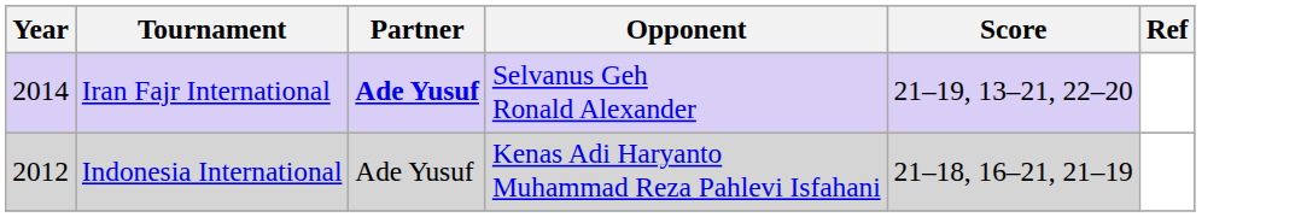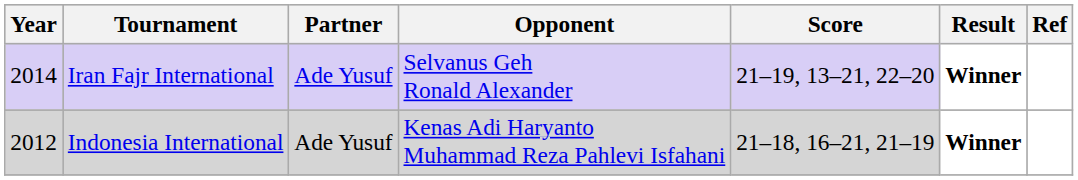 <table class="sortable wikitable" style="font-size: 90%">
 <tr>
 <th>Year</th>
 <th>Tournament</th>
 <th>Partner</th>
 <th>Opponent</th>
 <th>Score</th>
+<th>Result</th>
 <th>Ref</th>
 </tr>
 <tr style="background:#D8CEF6">
 <td align="center">2014</td>
 <td align="left"><a href='#'>Iran Fajr International</a></td>
-<td align="left"><strong> <a href='#'>Ade Yusuf</a></strong></td>
+<td align="left"> <a href='#'>Ade Yusuf</a></td>
 <td align="left"> <a href='#'>Selvanus Geh</a><br> <a href='#'>Ronald Alexander</a></td>
 <td align="left">21–19, 13–21, 22–20</td>
+<td style="text-align:left; background:white"> <strong>Winner</strong></td>
 <td style="text-align:center; background:white"></td>
 </tr>
 <tr style="background:#D5D5D5">
 <td align="center">2012</td>
 <td align="left"><a href='#'>Indonesia International</a></td>
 <td align="left"> Ade Yusuf</td>
 <td align="left"> <a href='#'>Kenas Adi Haryanto</a><br> <a href='#'>Muhammad Reza Pahlevi Isfahani</a></td>
 <td align="left">21–18, 16–21, 21–19</td>
+<td style="text-align:left; background:white"> <strong>Winner</strong></td>
 <td style="text-align:center; background:white"></td>
 </tr>
 </table>
